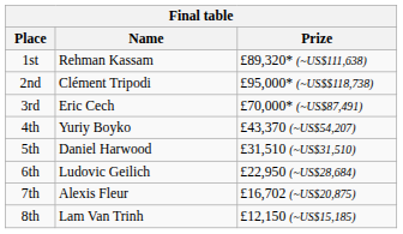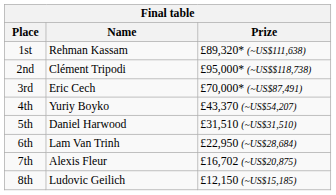 <table class="wikitable">
 <tr>
 <th colspan="3">Final table</th>
 </tr>
 <tr>
 <th style="width:50px;">Place</th>
 <th style="width:200px;">Name</th>
 <th style="width:175px;">Prize</th>
 </tr>
 <tr>
 <td style="text-align:center;">1st</td>
 <td> Rehman Kassam</td>
 <td>£89,320* <small><em>(~US$111,638)</em></small></td>
 </tr>
 <tr>
 <td style="text-align:center;">2nd</td>
 <td> Clément Tripodi</td>
 <td>£95,000* <small><em>(~US$$118,738)</em></small></td>
 </tr>
 <tr>
 <td style="text-align:center;">3rd</td>
 <td> Eric Cech</td>
 <td>£70,000* <small><em>(~US$87,491)</em></small></td>
 </tr>
 <tr>
 <td style="text-align:center;">4th</td>
 <td> Yuriy Boyko</td>
 <td>£43,370 <small><em>(~US$54,207)</em></small></td>
 </tr>
 <tr>
 <td style="text-align:center;">5th</td>
 <td> Daniel Harwood</td>
 <td>£31,510 <small><em>(~US$31,510)</em></small></td>
 </tr>
 <tr>
 <td style="text-align:center;">6th</td>
-<td> Ludovic Geilich</td>
+<td> Lam Van Trinh</td>
 <td>£22,950 <small><em>(~US$28,684)</em></small></td>
 </tr>
 <tr>
 <td style="text-align:center;">7th</td>
 <td> Alexis Fleur</td>
 <td>£16,702 <small><em>(~US$20,875)</em></small></td>
 </tr>
 <tr>
 <td style="text-align:center;">8th</td>
-<td> Lam Van Trinh</td>
+<td> Ludovic Geilich</td>
 <td>£12,150 <small><em>(~US$15,185)</em></small></td>
 </tr>
 </table>
